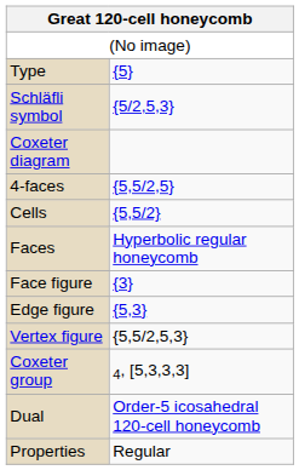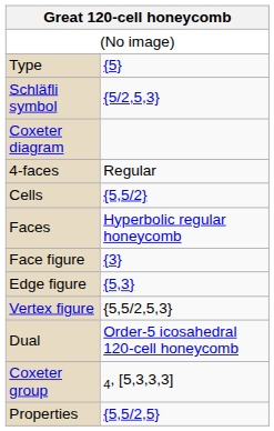 <table class="wikitable" align="right" style="margin-left:10px" width="280">
 <tr>
 <th bgcolor=#e7dcc3 colspan=2>Great 120-cell honeycomb</th>
 </tr>
 <tr>
 <td bgcolor=#ffffff align=center colspan=2>(No image)</td>
 </tr>
 <tr>
 <td bgcolor=#e7dcc3>Type</td>
 <td> <a href='#'>{5}</a></td>
 </tr>
 <tr>
 <td bgcolor=#e7dcc3><a href='#'>Schläfli symbol</a></td>
 <td> <a href='#'>{5/2,5,3}</a></td>
 </tr>
 <tr>
 <td bgcolor=#e7dcc3><a href='#'>Coxeter diagram</a></td>
 <td></td>
 </tr>
 <tr>
 <td bgcolor=#e7dcc3>4-faces</td>
-<td> <a href='#'>{5,5/2,5}</a></td>
+<td>Regular</td>
 </tr>
 <tr>
 <td bgcolor=#e7dcc3>Cells</td>
 <td> <a href='#'>{5,5/2}</a></td>
 </tr>
 <tr>
 <td bgcolor=#e7dcc3>Faces</td>
 <td><a href='#'>Hyperbolic regular honeycomb</a></td>
 </tr>
 <tr>
 <td bgcolor=#e7dcc3>Face figure</td>
 <td> <a href='#'>{3}</a></td>
 </tr>
 <tr>
 <td bgcolor=#e7dcc3>Edge figure</td>
 <td> <a href='#'>{5,3}</a></td>
 </tr>
 <tr>
 <td bgcolor=#e7dcc3><a href='#'>Vertex figure</a></td>
 <td>{5,5/2,5,3}</td>
 </tr>
 <tr>
+<td bgcolor=#e7dcc3>Dual</td>
+<td><a href='#'>Order-5 icosahedral 120-cell honeycomb</a></td>
+</tr>
+<tr>
 <td bgcolor=#e7dcc3><a href='#'>Coxeter group</a></td>
 <td><sub>4</sub>, [5,3,3,3]</td>
 </tr>
 <tr>
-<td bgcolor=#e7dcc3>Dual</td>
-<td><a href='#'>Order-5 icosahedral 120-cell honeycomb</a></td>
-</tr>
-<tr>
 <td bgcolor=#e7dcc3>Properties</td>
-<td>Regular</td>
+<td> <a href='#'>{5,5/2,5}</a></td>
 </tr>
 </table>
